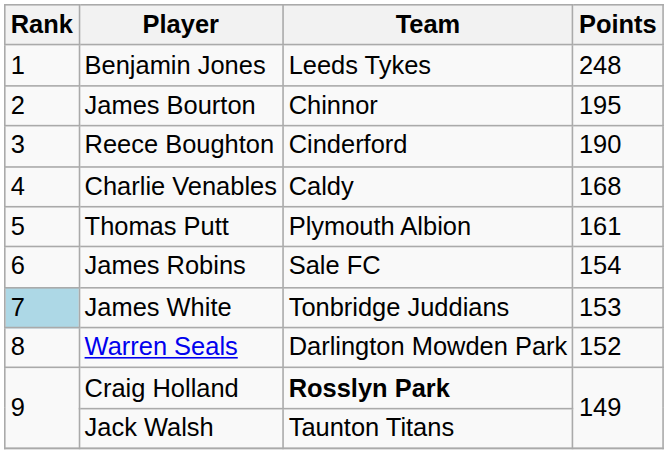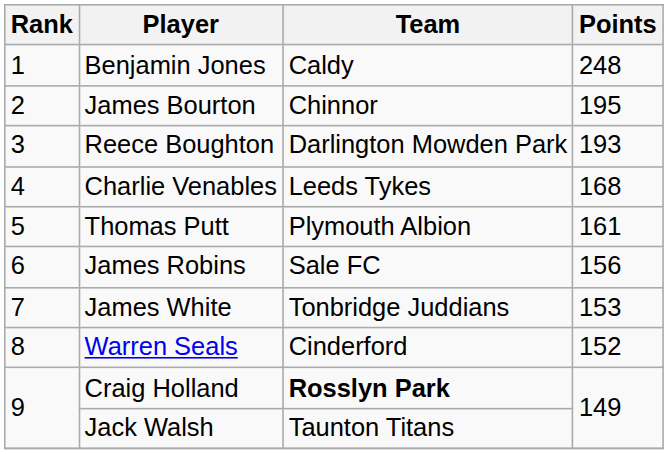 <table class="wikitable">
 <tr>
 <th>Rank</th>
 <th>Player</th>
 <th>Team</th>
 <th>Points</th>
 </tr>
 <tr>
 <td>1</td>
 <td>Benjamin Jones</td>
-<td>Leeds Tykes</td>
+<td>Caldy</td>
 <td>248</td>
 </tr>
 <tr>
 <td>2</td>
 <td>James Bourton</td>
 <td>Chinnor</td>
 <td>195</td>
 </tr>
 <tr>
 <td>3</td>
 <td>Reece Boughton</td>
-<td>Cinderford</td>
-<td>190</td>
+<td>Darlington Mowden Park</td>
+<td>193</td>
 </tr>
 <tr>
 <td>4</td>
 <td>Charlie Venables</td>
-<td>Caldy</td>
+<td>Leeds Tykes</td>
 <td>168</td>
 </tr>
 <tr>
 <td>5</td>
 <td>Thomas Putt</td>
 <td>Plymouth Albion</td>
 <td>161</td>
 </tr>
 <tr>
 <td>6</td>
 <td>James Robins</td>
 <td>Sale FC</td>
-<td>154</td>
+<td>156</td>
 </tr>
 <tr>
-<td style="background: lightblue;">7</td>
+<td>7</td>
 <td>James White</td>
 <td>Tonbridge Juddians</td>
 <td>153</td>
 </tr>
 <tr>
 <td>8</td>
 <td><a href='#'>Warren Seals</a></td>
-<td>Darlington Mowden Park</td>
+<td>Cinderford</td>
 <td>152</td>
 </tr>
 <tr>
 <td rowspan=2>9</td>
 <td>Craig Holland</td>
 <td><strong>Rosslyn Park</strong></td>
 <td rowspan=2>149</td>
 </tr>
 <tr>
 <td>Jack Walsh</td>
 <td>Taunton Titans</td>
 </tr>
 <tr>
 </tr>
 </table>
